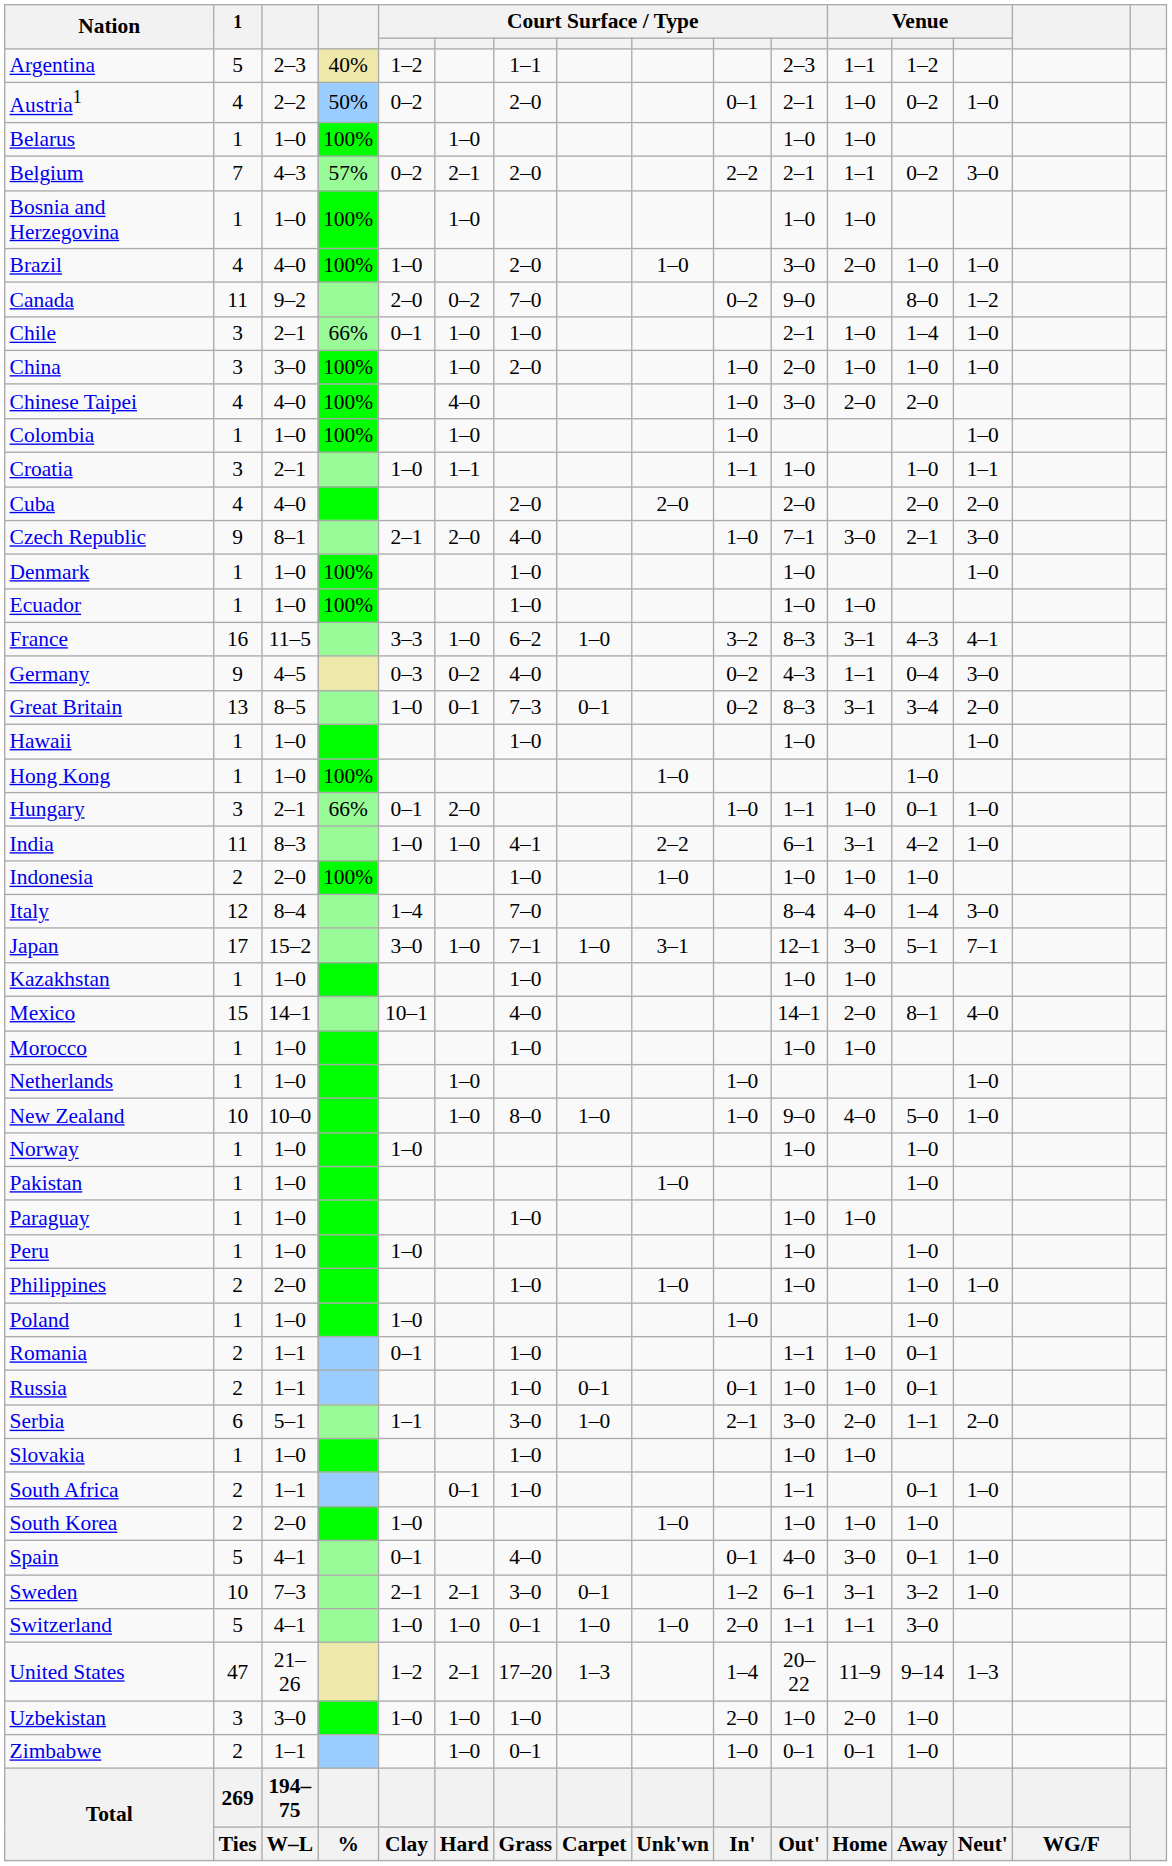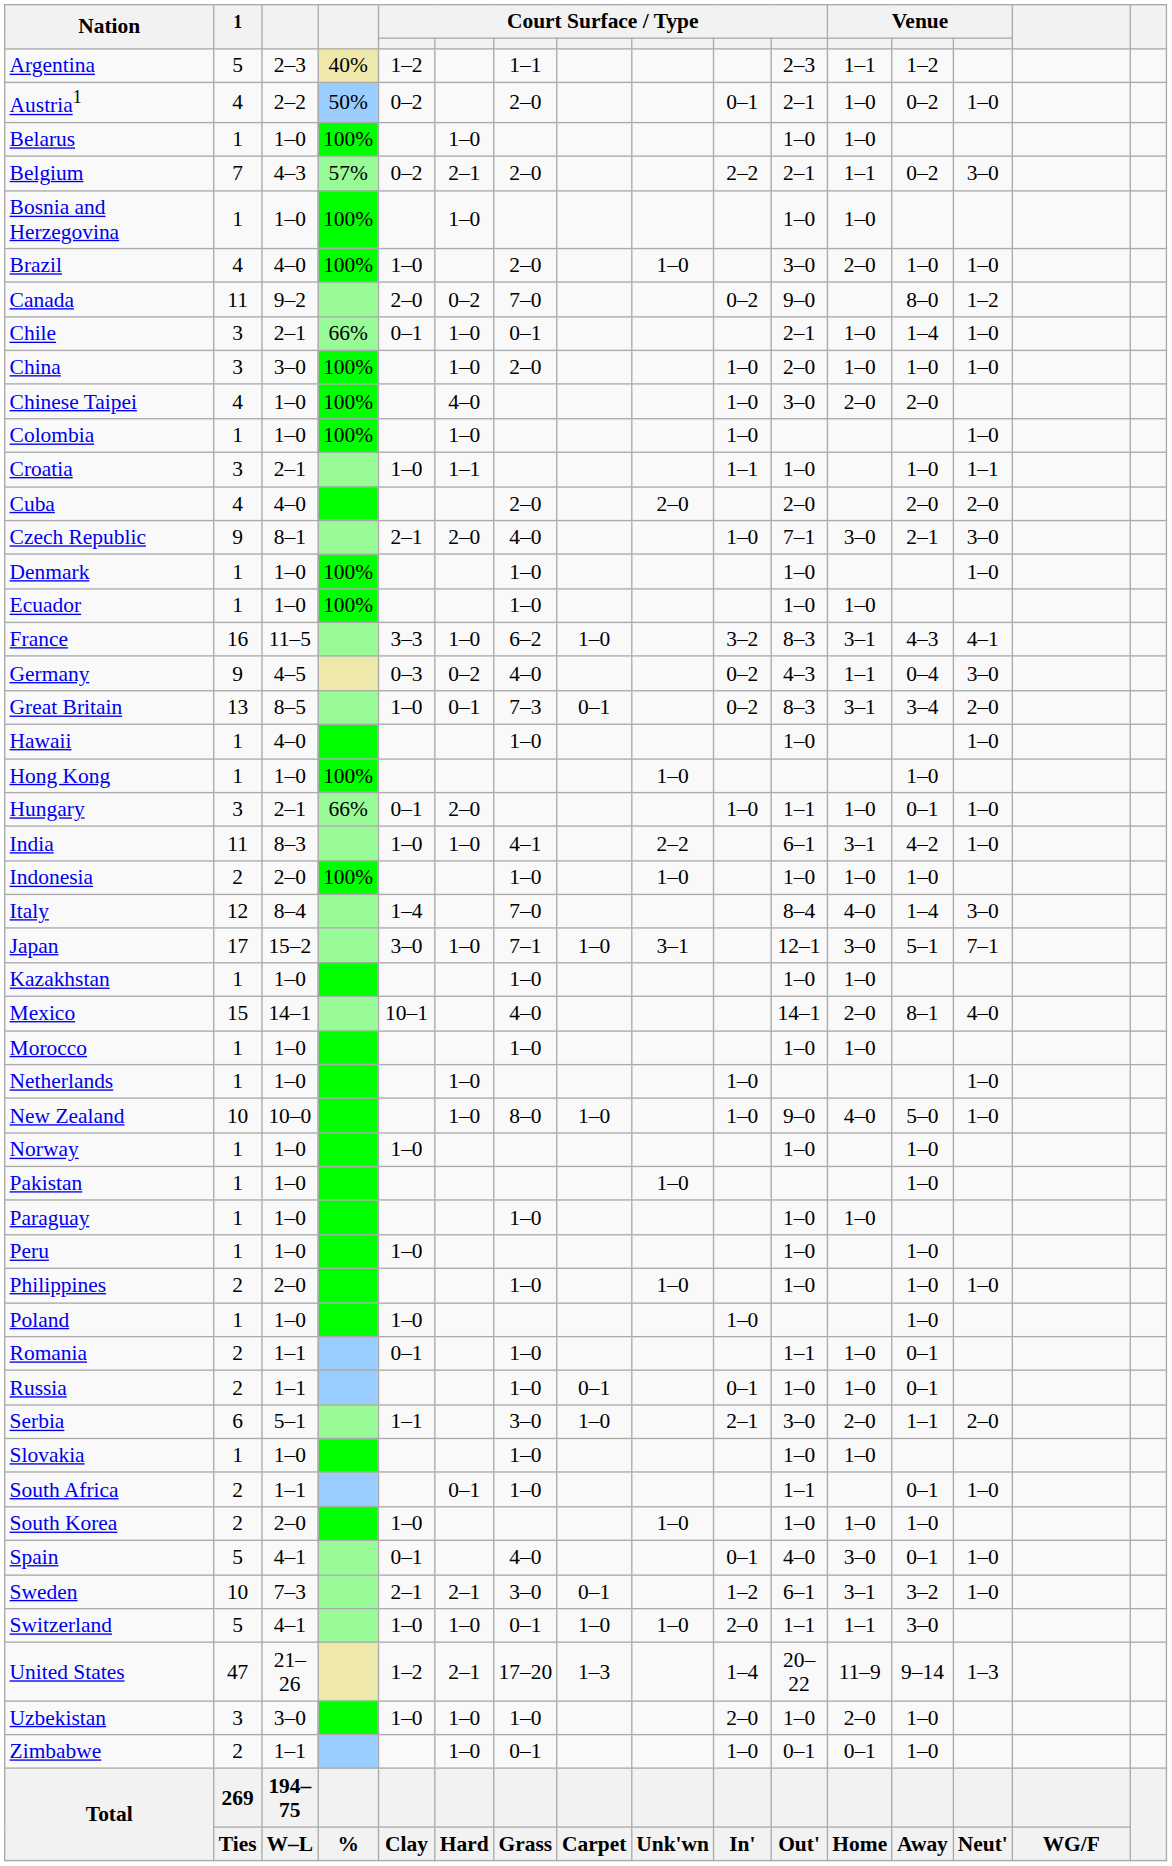 <table class="wikitable sortable" style="text-align:center; font-size:100%">
 <tr>
 <th rowspan=2>Nation</th>
 <th width=25px rowspan=2><sup>1</sup></th>
 <th width=35px rowspan=2></th>
 <th width=35px rowspan=2></th>
 <th colspan=7>Court Surface / Type</th>
 <th colspan=3>Venue</th>
 <th rowspan=2 width=80px></th>
 <th rowspan=2 width=20px></th>
 </tr>
 <tr>
 <th width=35px></th>
 <th width=35px></th>
 <th width=35px></th>
 <th width=35px></th>
 <th width=35px></th>
 <th width=35px></th>
 <th width=35px></th>
 <th width=35px></th>
 <th width=35px></th>
 <th width=35px></th>
 </tr>
 <tr>
 <td align=left><a href='#'>Argentina</a></td>
 <td>5</td>
 <td>2–3</td>
 <td bgcolor=eee8aa>40%</td>
 <td>1–2</td>
 <td></td>
 <td>1–1</td>
 <td></td>
 <td></td>
 <td></td>
 <td>2–3</td>
 <td>1–1</td>
 <td>1–2</td>
 <td></td>
 <td></td>
 <td></td>
 </tr>
 <tr>
 <td align=left><a href='#'>Austria</a><sup>1</sup></td>
 <td>4</td>
 <td>2–2</td>
 <td bgcolor=99ccff>50%</td>
 <td>0–2</td>
 <td></td>
 <td>2–0</td>
 <td></td>
 <td></td>
 <td>0–1</td>
 <td>2–1</td>
 <td>1–0</td>
 <td>0–2</td>
 <td>1–0</td>
 <td></td>
 <td></td>
 </tr>
 <tr>
 <td align=left><a href='#'>Belarus</a></td>
 <td>1</td>
 <td>1–0</td>
 <td bgcolor=lime>100%</td>
 <td></td>
 <td>1–0</td>
 <td></td>
 <td></td>
 <td></td>
 <td></td>
 <td>1–0</td>
 <td>1–0</td>
 <td></td>
 <td></td>
 <td></td>
 <td></td>
 </tr>
 <tr>
 <td align=left><a href='#'>Belgium</a></td>
 <td>7</td>
 <td>4–3</td>
 <td bgcolor=98fb98>57%</td>
 <td>0–2</td>
 <td>2–1</td>
 <td>2–0</td>
 <td></td>
 <td></td>
 <td>2–2</td>
 <td>2–1</td>
 <td>1–1</td>
 <td>0–2</td>
 <td>3–0</td>
 <td></td>
 <td></td>
 </tr>
 <tr>
 <td align=left><a href='#'>Bosnia and Herzegovina</a></td>
 <td>1</td>
 <td>1–0</td>
 <td bgcolor=lime>100%</td>
 <td></td>
 <td>1–0</td>
 <td></td>
 <td></td>
 <td></td>
 <td></td>
 <td>1–0</td>
 <td>1–0</td>
 <td></td>
 <td></td>
 <td></td>
 <td></td>
 </tr>
 <tr>
 <td align=left><a href='#'>Brazil</a></td>
 <td>4</td>
 <td>4–0</td>
 <td bgcolor=lime>100%</td>
 <td>1–0</td>
 <td></td>
 <td>2–0</td>
 <td></td>
 <td>1–0</td>
 <td></td>
 <td>3–0</td>
 <td>2–0</td>
 <td>1–0</td>
 <td>1–0</td>
 <td></td>
 <td></td>
 </tr>
 <tr>
 <td align=left><a href='#'>Canada</a></td>
 <td>11</td>
 <td>9–2</td>
 <td bgcolor=98fb98></td>
 <td>2–0</td>
 <td>0–2</td>
 <td>7–0</td>
 <td></td>
 <td></td>
 <td>0–2</td>
 <td>9–0</td>
 <td></td>
 <td>8–0</td>
 <td>1–2</td>
 <td></td>
 <td></td>
 </tr>
 <tr>
 <td align=left><a href='#'>Chile</a></td>
 <td>3</td>
 <td>2–1</td>
 <td bgcolor=98fb98>66%</td>
 <td>0–1</td>
 <td>1–0</td>
-<td>1–0</td>
+<td>0–1</td>
 <td></td>
 <td></td>
 <td></td>
 <td>2–1</td>
 <td>1–0</td>
 <td>1–4</td>
 <td>1–0</td>
 <td></td>
 <td></td>
 </tr>
 <tr>
 <td align=left><a href='#'>China</a></td>
 <td>3</td>
 <td>3–0</td>
 <td bgcolor=lime>100%</td>
 <td></td>
 <td>1–0</td>
 <td>2–0</td>
 <td></td>
 <td></td>
 <td>1–0</td>
 <td>2–0</td>
 <td>1–0</td>
 <td>1–0</td>
 <td>1–0</td>
 <td></td>
 <td></td>
 </tr>
 <tr>
 <td align=left><a href='#'>Chinese Taipei</a></td>
 <td>4</td>
-<td>4–0</td>
+<td>1–0</td>
 <td bgcolor=lime>100%</td>
 <td></td>
 <td>4–0</td>
 <td></td>
 <td></td>
 <td></td>
 <td>1–0</td>
 <td>3–0</td>
 <td>2–0</td>
 <td>2–0</td>
 <td></td>
 <td></td>
 <td></td>
 </tr>
 <tr>
 <td align=left><a href='#'>Colombia</a></td>
 <td>1</td>
 <td>1–0</td>
 <td bgcolor=lime>100%</td>
 <td></td>
 <td>1–0</td>
 <td></td>
 <td></td>
 <td></td>
 <td>1–0</td>
 <td></td>
 <td></td>
 <td></td>
 <td>1–0</td>
 <td></td>
 <td></td>
 </tr>
 <tr>
 <td align=left><a href='#'>Croatia</a></td>
 <td>3</td>
 <td>2–1</td>
 <td bgcolor=98fb98></td>
 <td>1–0</td>
 <td>1–1</td>
 <td></td>
 <td></td>
 <td></td>
 <td>1–1</td>
 <td>1–0</td>
 <td></td>
 <td>1–0</td>
 <td>1–1</td>
 <td></td>
 <td></td>
 </tr>
 <tr>
 <td align=left><a href='#'>Cuba</a></td>
 <td>4</td>
 <td>4–0</td>
 <td bgcolor=lime></td>
 <td></td>
 <td></td>
 <td>2–0</td>
 <td></td>
 <td>2–0</td>
 <td></td>
 <td>2–0</td>
 <td></td>
 <td>2–0</td>
 <td>2–0</td>
 <td></td>
 <td></td>
 </tr>
 <tr>
 <td align=left><a href='#'>Czech Republic</a></td>
 <td>9</td>
 <td>8–1</td>
 <td bgcolor=98fb98></td>
 <td>2–1</td>
 <td>2–0</td>
 <td>4–0</td>
 <td></td>
 <td></td>
 <td>1–0</td>
 <td>7–1</td>
 <td>3–0</td>
 <td>2–1</td>
 <td>3–0</td>
 <td></td>
 <td></td>
 </tr>
 <tr>
 <td align=left><a href='#'>Denmark</a></td>
 <td>1</td>
 <td>1–0</td>
 <td bgcolor=lime>100%</td>
 <td></td>
 <td></td>
 <td>1–0</td>
 <td></td>
 <td></td>
 <td></td>
 <td>1–0</td>
 <td></td>
 <td></td>
 <td>1–0</td>
 <td></td>
 <td></td>
 </tr>
 <tr>
 <td align=left><a href='#'>Ecuador</a></td>
 <td>1</td>
 <td>1–0</td>
 <td bgcolor=lime>100%</td>
 <td></td>
 <td></td>
 <td>1–0</td>
 <td></td>
 <td></td>
 <td></td>
 <td>1–0</td>
 <td>1–0</td>
 <td></td>
 <td></td>
 <td></td>
 <td></td>
 </tr>
 <tr>
 <td align=left><a href='#'>France</a></td>
 <td>16</td>
 <td>11–5</td>
 <td bgcolor=98fb98></td>
 <td>3–3</td>
 <td>1–0</td>
 <td>6–2</td>
 <td>1–0</td>
 <td></td>
 <td>3–2</td>
 <td>8–3</td>
 <td>3–1</td>
 <td>4–3</td>
 <td>4–1</td>
 <td></td>
 <td></td>
 </tr>
 <tr>
 <td align=left><a href='#'>Germany</a></td>
 <td>9</td>
 <td>4–5</td>
 <td bgcolor=eee8aa></td>
 <td>0–3</td>
 <td>0–2</td>
 <td>4–0</td>
 <td></td>
 <td></td>
 <td>0–2</td>
 <td>4–3</td>
 <td>1–1</td>
 <td>0–4</td>
 <td>3–0</td>
 <td></td>
 <td></td>
 </tr>
 <tr>
 <td align=left><a href='#'>Great Britain</a></td>
 <td>13</td>
 <td>8–5</td>
 <td bgcolor=98fb98></td>
 <td>1–0</td>
 <td>0–1</td>
 <td>7–3</td>
 <td>0–1</td>
 <td></td>
 <td>0–2</td>
 <td>8–3</td>
 <td>3–1</td>
 <td>3–4</td>
 <td>2–0</td>
 <td></td>
 <td></td>
 </tr>
 <tr>
 <td align=left><a href='#'>Hawaii</a></td>
 <td>1</td>
-<td>1–0</td>
+<td>4–0</td>
 <td bgcolor=lime></td>
 <td></td>
 <td></td>
 <td>1–0</td>
 <td></td>
 <td></td>
 <td></td>
 <td>1–0</td>
 <td></td>
 <td></td>
 <td>1–0</td>
 <td></td>
 <td></td>
 </tr>
 <tr>
 <td align=left><a href='#'>Hong Kong</a></td>
 <td>1</td>
 <td>1–0</td>
 <td bgcolor=lime>100%</td>
 <td></td>
 <td></td>
 <td></td>
 <td></td>
 <td>1–0</td>
 <td></td>
 <td></td>
 <td></td>
 <td>1–0</td>
 <td></td>
 <td></td>
 <td></td>
 </tr>
 <tr>
 <td align=left><a href='#'>Hungary</a></td>
 <td>3</td>
 <td>2–1</td>
 <td bgcolor=98fb98>66%</td>
 <td>0–1</td>
 <td>2–0</td>
 <td></td>
 <td></td>
 <td></td>
 <td>1–0</td>
 <td>1–1</td>
 <td>1–0</td>
 <td>0–1</td>
 <td>1–0</td>
 <td></td>
 <td></td>
 </tr>
 <tr>
 <td align=left><a href='#'>India</a></td>
 <td>11</td>
 <td>8–3</td>
 <td bgcolor=98fb98></td>
 <td>1–0</td>
 <td>1–0</td>
 <td>4–1</td>
 <td></td>
 <td>2–2</td>
 <td></td>
 <td>6–1</td>
 <td>3–1</td>
 <td>4–2</td>
 <td>1–0</td>
 <td></td>
 <td></td>
 </tr>
 <tr>
 <td align=left><a href='#'>Indonesia</a></td>
 <td>2</td>
 <td>2–0</td>
 <td bgcolor=lime>100%</td>
 <td></td>
 <td></td>
 <td>1–0</td>
 <td></td>
 <td>1–0</td>
 <td></td>
 <td>1–0</td>
 <td>1–0</td>
 <td>1–0</td>
 <td></td>
 <td></td>
 <td></td>
 </tr>
 <tr>
 <td align=left><a href='#'>Italy</a></td>
 <td>12</td>
 <td>8–4</td>
 <td bgcolor=98fb98></td>
 <td>1–4</td>
 <td></td>
 <td>7–0</td>
 <td></td>
 <td></td>
 <td></td>
 <td>8–4</td>
 <td>4–0</td>
 <td>1–4</td>
 <td>3–0</td>
 <td></td>
 <td></td>
 </tr>
 <tr>
 <td align=left><a href='#'>Japan</a></td>
 <td>17</td>
 <td>15–2</td>
 <td bgcolor=98fb98></td>
 <td>3–0</td>
 <td>1–0</td>
 <td>7–1</td>
 <td>1–0</td>
 <td>3–1</td>
 <td></td>
 <td>12–1</td>
 <td>3–0</td>
 <td>5–1</td>
 <td>7–1</td>
 <td></td>
 <td></td>
 </tr>
 <tr>
 <td align=left><a href='#'>Kazakhstan</a></td>
 <td>1</td>
 <td>1–0</td>
 <td bgcolor=lime></td>
 <td></td>
 <td></td>
 <td>1–0</td>
 <td></td>
 <td></td>
 <td></td>
 <td>1–0</td>
 <td>1–0</td>
 <td></td>
 <td></td>
 <td></td>
 <td></td>
 </tr>
 <tr>
 <td align=left><a href='#'>Mexico</a></td>
 <td>15</td>
 <td>14–1</td>
 <td bgcolor=98fb98></td>
 <td>10–1</td>
 <td></td>
 <td>4–0</td>
 <td></td>
 <td></td>
 <td></td>
 <td>14–1</td>
 <td>2–0</td>
 <td>8–1</td>
 <td>4–0</td>
 <td></td>
 <td></td>
 </tr>
 <tr>
 <td align=left><a href='#'>Morocco</a></td>
 <td>1</td>
 <td>1–0</td>
 <td bgcolor=lime></td>
 <td></td>
 <td></td>
 <td>1–0</td>
 <td></td>
 <td></td>
 <td></td>
 <td>1–0</td>
 <td>1–0</td>
 <td></td>
 <td></td>
 <td></td>
 <td></td>
 </tr>
 <tr>
 <td align=left><a href='#'>Netherlands</a></td>
 <td>1</td>
 <td>1–0</td>
 <td bgcolor=lime></td>
 <td></td>
 <td>1–0</td>
 <td></td>
 <td></td>
 <td></td>
 <td>1–0</td>
 <td></td>
 <td></td>
 <td></td>
 <td>1–0</td>
 <td></td>
 <td></td>
 </tr>
 <tr>
 <td align=left><a href='#'>New Zealand</a></td>
 <td>10</td>
 <td>10–0</td>
 <td bgcolor=lime></td>
 <td></td>
 <td>1–0</td>
 <td>8–0</td>
 <td>1–0</td>
 <td></td>
 <td>1–0</td>
 <td>9–0</td>
 <td>4–0</td>
 <td>5–0</td>
 <td>1–0</td>
 <td></td>
 <td></td>
 </tr>
 <tr>
 <td align=left><a href='#'>Norway</a></td>
 <td>1</td>
 <td>1–0</td>
 <td bgcolor=lime></td>
 <td>1–0</td>
 <td></td>
 <td></td>
 <td></td>
 <td></td>
 <td></td>
 <td>1–0</td>
 <td></td>
 <td>1–0</td>
 <td></td>
 <td></td>
 <td></td>
 </tr>
 <tr>
 <td align=left><a href='#'>Pakistan</a></td>
 <td>1</td>
 <td>1–0</td>
 <td bgcolor=lime></td>
 <td></td>
 <td></td>
 <td></td>
 <td></td>
 <td>1–0</td>
 <td></td>
 <td></td>
 <td></td>
 <td>1–0</td>
 <td></td>
 <td></td>
 <td></td>
 </tr>
 <tr>
 <td align=left><a href='#'>Paraguay</a></td>
 <td>1</td>
 <td>1–0</td>
 <td bgcolor=lime></td>
 <td></td>
 <td></td>
 <td>1–0</td>
 <td></td>
 <td></td>
 <td></td>
 <td>1–0</td>
 <td>1–0</td>
 <td></td>
 <td></td>
 <td></td>
 <td></td>
 </tr>
 <tr>
 <td align=left><a href='#'>Peru</a></td>
 <td>1</td>
 <td>1–0</td>
 <td bgcolor=lime></td>
 <td>1–0</td>
 <td></td>
 <td></td>
 <td></td>
 <td></td>
 <td></td>
 <td>1–0</td>
 <td></td>
 <td>1–0</td>
 <td></td>
 <td></td>
 <td></td>
 </tr>
 <tr>
 <td align=left><a href='#'>Philippines</a></td>
 <td>2</td>
 <td>2–0</td>
 <td bgcolor=lime></td>
 <td></td>
 <td></td>
 <td>1–0</td>
 <td></td>
 <td>1–0</td>
 <td></td>
 <td>1–0</td>
 <td></td>
 <td>1–0</td>
 <td>1–0</td>
 <td></td>
 <td></td>
 </tr>
 <tr>
 <td align=left><a href='#'>Poland</a></td>
 <td>1</td>
 <td>1–0</td>
 <td bgcolor=lime></td>
 <td>1–0</td>
 <td></td>
 <td></td>
 <td></td>
 <td></td>
 <td>1–0</td>
 <td></td>
 <td></td>
 <td>1–0</td>
 <td></td>
 <td></td>
 <td></td>
 </tr>
 <tr>
 <td align=left><a href='#'>Romania</a></td>
 <td>2</td>
 <td>1–1</td>
 <td bgcolor=99ccff></td>
 <td>0–1</td>
 <td></td>
 <td>1–0</td>
 <td></td>
 <td></td>
 <td></td>
 <td>1–1</td>
 <td>1–0</td>
 <td>0–1</td>
 <td></td>
 <td></td>
 <td></td>
 </tr>
 <tr>
 <td align=left><a href='#'>Russia</a></td>
 <td>2</td>
 <td>1–1</td>
 <td bgcolor=99ccff></td>
 <td></td>
 <td></td>
 <td>1–0</td>
 <td>0–1</td>
 <td></td>
 <td>0–1</td>
 <td>1–0</td>
 <td>1–0</td>
 <td>0–1</td>
 <td></td>
 <td></td>
 <td></td>
 </tr>
 <tr>
 <td align=left><a href='#'>Serbia</a></td>
 <td>6</td>
 <td>5–1</td>
 <td bgcolor=98fb98></td>
 <td>1–1</td>
 <td></td>
 <td>3–0</td>
 <td>1–0</td>
 <td></td>
 <td>2–1</td>
 <td>3–0</td>
 <td>2–0</td>
 <td>1–1</td>
 <td>2–0</td>
 <td></td>
 <td></td>
 </tr>
 <tr>
 <td align=left><a href='#'>Slovakia</a></td>
 <td>1</td>
 <td>1–0</td>
 <td bgcolor=lime></td>
 <td></td>
 <td></td>
 <td>1–0</td>
 <td></td>
 <td></td>
 <td></td>
 <td>1–0</td>
 <td>1–0</td>
 <td></td>
 <td></td>
 <td></td>
 <td></td>
 </tr>
 <tr>
 <td align=left><a href='#'>South Africa</a></td>
 <td>2</td>
 <td>1–1</td>
 <td bgcolor=99ccff></td>
 <td></td>
 <td>0–1</td>
 <td>1–0</td>
 <td></td>
 <td></td>
 <td></td>
 <td>1–1</td>
 <td></td>
 <td>0–1</td>
 <td>1–0</td>
 <td></td>
 <td></td>
 </tr>
 <tr>
 <td align=left><a href='#'>South Korea</a></td>
 <td>2</td>
 <td>2–0</td>
 <td bgcolor=lime></td>
 <td>1–0</td>
 <td></td>
 <td></td>
 <td></td>
 <td>1–0</td>
 <td></td>
 <td>1–0</td>
 <td>1–0</td>
 <td>1–0</td>
 <td></td>
 <td></td>
 <td></td>
 </tr>
 <tr>
 <td align=left><a href='#'>Spain</a></td>
 <td>5</td>
 <td>4–1</td>
 <td bgcolor=98fb98></td>
 <td>0–1</td>
 <td></td>
 <td>4–0</td>
 <td></td>
 <td></td>
 <td>0–1</td>
 <td>4–0</td>
 <td>3–0</td>
 <td>0–1</td>
 <td>1–0</td>
 <td></td>
 <td></td>
 </tr>
 <tr>
 <td align=left><a href='#'>Sweden</a></td>
 <td>10</td>
 <td>7–3</td>
 <td bgcolor=98fb98></td>
 <td>2–1</td>
 <td>2–1</td>
 <td>3–0</td>
 <td>0–1</td>
 <td></td>
 <td>1–2</td>
 <td>6–1</td>
 <td>3–1</td>
 <td>3–2</td>
 <td>1–0</td>
 <td></td>
 <td></td>
 </tr>
 <tr>
 <td align=left><a href='#'>Switzerland</a></td>
 <td>5</td>
 <td>4–1</td>
 <td bgcolor=98fb98></td>
 <td>1–0</td>
 <td>1–0</td>
 <td>0–1</td>
 <td>1–0</td>
 <td>1–0</td>
 <td>2–0</td>
 <td>1–1</td>
 <td>1–1</td>
 <td>3–0</td>
 <td></td>
 <td></td>
 <td></td>
 </tr>
 <tr>
 <td align=left><a href='#'>United States</a></td>
 <td>47</td>
 <td>21–26</td>
 <td bgcolor=eee8aa></td>
 <td>1–2</td>
 <td>2–1</td>
 <td>17–20</td>
 <td>1–3</td>
 <td></td>
 <td>1–4</td>
 <td>20–22</td>
 <td>11–9</td>
 <td>9–14</td>
 <td>1–3</td>
 <td></td>
 <td></td>
 </tr>
 <tr>
 <td align=left><a href='#'>Uzbekistan</a></td>
 <td>3</td>
 <td>3–0</td>
 <td bgcolor=lime></td>
 <td>1–0</td>
 <td>1–0</td>
 <td>1–0</td>
 <td></td>
 <td></td>
 <td>2–0</td>
 <td>1–0</td>
 <td>2–0</td>
 <td>1–0</td>
 <td></td>
 <td></td>
 <td></td>
 </tr>
 <tr>
 <td align=left><a href='#'>Zimbabwe</a></td>
 <td>2</td>
 <td>1–1</td>
 <td bgcolor=99ccff></td>
 <td></td>
 <td>1–0</td>
 <td>0–1</td>
 <td></td>
 <td></td>
 <td>1–0</td>
 <td>0–1</td>
 <td>0–1</td>
 <td>1–0</td>
 <td></td>
 <td></td>
 <td></td>
 </tr>
 <tr>
 <th rowspan=2>Total</th>
 <th>269</th>
 <th>194–75</th>
 <th bgcolor=98fb98></th>
 <th></th>
 <th></th>
 <th></th>
 <th></th>
 <th></th>
 <th></th>
 <th></th>
 <th></th>
 <th></th>
 <th></th>
 <th></th>
 <th rowspan=2></th>
 </tr>
 <tr>
 <th>Ties</th>
 <th>W–L</th>
 <th>%</th>
 <th>Clay</th>
 <th>Hard</th>
 <th>Grass</th>
 <th>Carpet</th>
 <th>Unk'wn</th>
 <th>In'</th>
 <th>Out'</th>
 <th>Home</th>
 <th>Away</th>
 <th>Neut'</th>
 <th>WG/F</th>
 </tr>
 </table>
